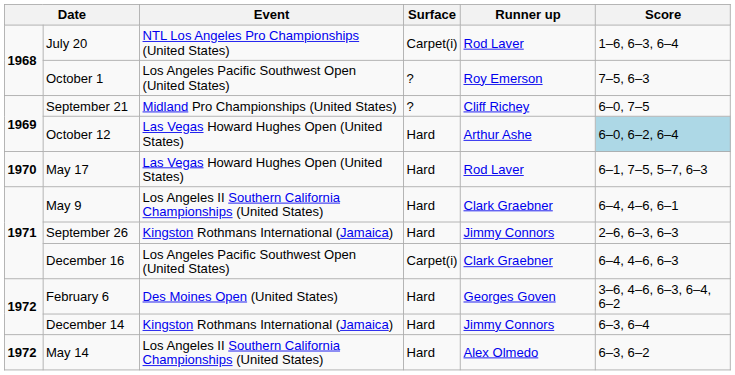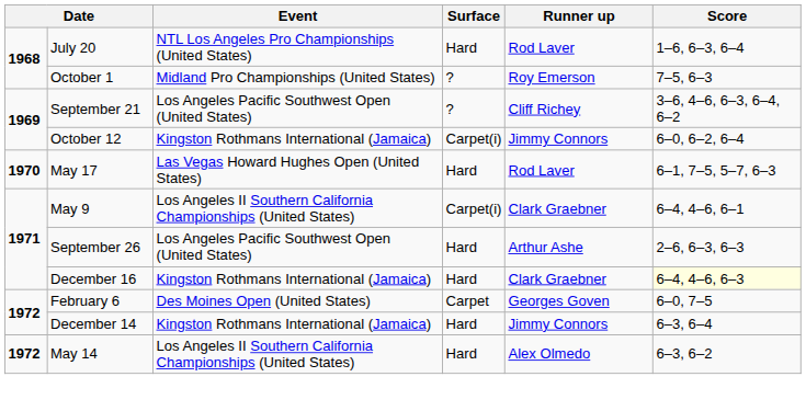 <table class="wikitable" style="font-size:95%;">
 <tr>
 <th colspan=2 width=150>Date</th>
 <th width=300>Event</th>
 <th width=50>Surface</th>
 <th width=150>Runner up</th>
 <th width=150>Score</th>
 </tr>
 <tr>
 <td rowspan=2><strong>1968</strong></td>
 <td>July 20</td>
 <td><a href='#'>NTL Los Angeles Pro Championships</a> (United States)</td>
-<td>Carpet(i)</td>
+<td>Hard</td>
 <td> <a href='#'>Rod Laver</a></td>
 <td>1–6, 6–3, 6–4</td>
 </tr>
 <tr>
 <td>October 1</td>
-<td>Los Angeles Pacific Southwest Open (United States)</td>
+<td><a href='#'>Midland</a> Pro Championships (United States)</td>
 <td>?</td>
 <td> <a href='#'>Roy Emerson</a></td>
 <td>7–5, 6–3</td>
 </tr>
 <tr>
 <td rowspan=2><strong>1969</strong></td>
 <td>September 21</td>
-<td><a href='#'>Midland</a> Pro Championships (United States)</td>
+<td>Los Angeles Pacific Southwest Open (United States)</td>
 <td>?</td>
 <td> <a href='#'>Cliff Richey</a></td>
-<td>6–0, 7–5</td>
+<td>3–6, 4–6, 6–3, 6–4, 6–2</td>
 </tr>
 <tr>
 <td>October 12</td>
-<td><a href='#'>Las Vegas</a> Howard Hughes Open (United States)</td>
-<td>Hard</td>
-<td> <a href='#'>Arthur Ashe</a></td>
-<td style="background: lightblue;">6–0, 6–2, 6–4</td>
+<td><a href='#'>Kingston</a> Rothmans International (<a href='#'>Jamaica</a>)</td>
+<td>Carpet(i)</td>
+<td> <a href='#'>Jimmy Connors</a></td>
+<td>6–0, 6–2, 6–4</td>
 </tr>
 <tr>
 <td><strong>1970</strong></td>
 <td>May 17</td>
 <td><a href='#'>Las Vegas</a> Howard Hughes Open (United States)</td>
 <td>Hard</td>
 <td> <a href='#'>Rod Laver</a></td>
 <td>6–1, 7–5, 5–7, 6–3</td>
 </tr>
 <tr>
 <td rowspan=3><strong>1971</strong></td>
 <td>May 9</td>
 <td>Los Angeles II <a href='#'>Southern California Championships</a> (United States)</td>
-<td>Hard</td>
+<td>Carpet(i)</td>
 <td> <a href='#'>Clark Graebner</a></td>
 <td>6–4, 4–6, 6–1 </td>
 </tr>
 <tr>
 <td>September 26</td>
-<td><a href='#'>Kingston</a> Rothmans International (<a href='#'>Jamaica</a>)</td>
+<td>Los Angeles Pacific Southwest Open (United States)</td>
 <td>Hard</td>
-<td> <a href='#'>Jimmy Connors</a></td>
+<td> <a href='#'>Arthur Ashe</a></td>
 <td>2–6, 6–3, 6–3</td>
 </tr>
 <tr>
 <td>December 16</td>
-<td>Los Angeles Pacific Southwest Open (United States)</td>
-<td>Carpet(i)</td>
+<td><a href='#'>Kingston</a> Rothmans International (<a href='#'>Jamaica</a>)</td>
+<td>Hard</td>
 <td> <a href='#'>Clark Graebner</a></td>
-<td>6–4, 4–6, 6–3</td>
+<td style="background: lightyellow;">6–4, 4–6, 6–3</td>
 </tr>
 <tr>
 <td rowspan=2><strong>1972</strong></td>
 <td>February 6</td>
 <td><a href='#'>Des Moines Open</a> (United States)</td>
-<td>Hard</td>
+<td>Carpet</td>
 <td> <a href='#'>Georges Goven</a></td>
-<td>3–6, 4–6, 6–3, 6–4, 6–2</td>
+<td>6–0, 7–5</td>
 </tr>
 <tr>
 <td>December 14</td>
 <td><a href='#'>Kingston</a> Rothmans International (<a href='#'>Jamaica</a>)</td>
 <td>Hard</td>
 <td> <a href='#'>Jimmy Connors</a></td>
 <td>6–3, 6–4</td>
 </tr>
 <tr>
 <td rowspan=3><strong>1972</strong></td>
 <td>May 14</td>
 <td>Los Angeles II <a href='#'>Southern California Championships</a> (United States)</td>
 <td>Hard</td>
 <td> <a href='#'>Alex Olmedo</a></td>
 <td>6–3, 6–2</td>
 </tr>
 </table>
